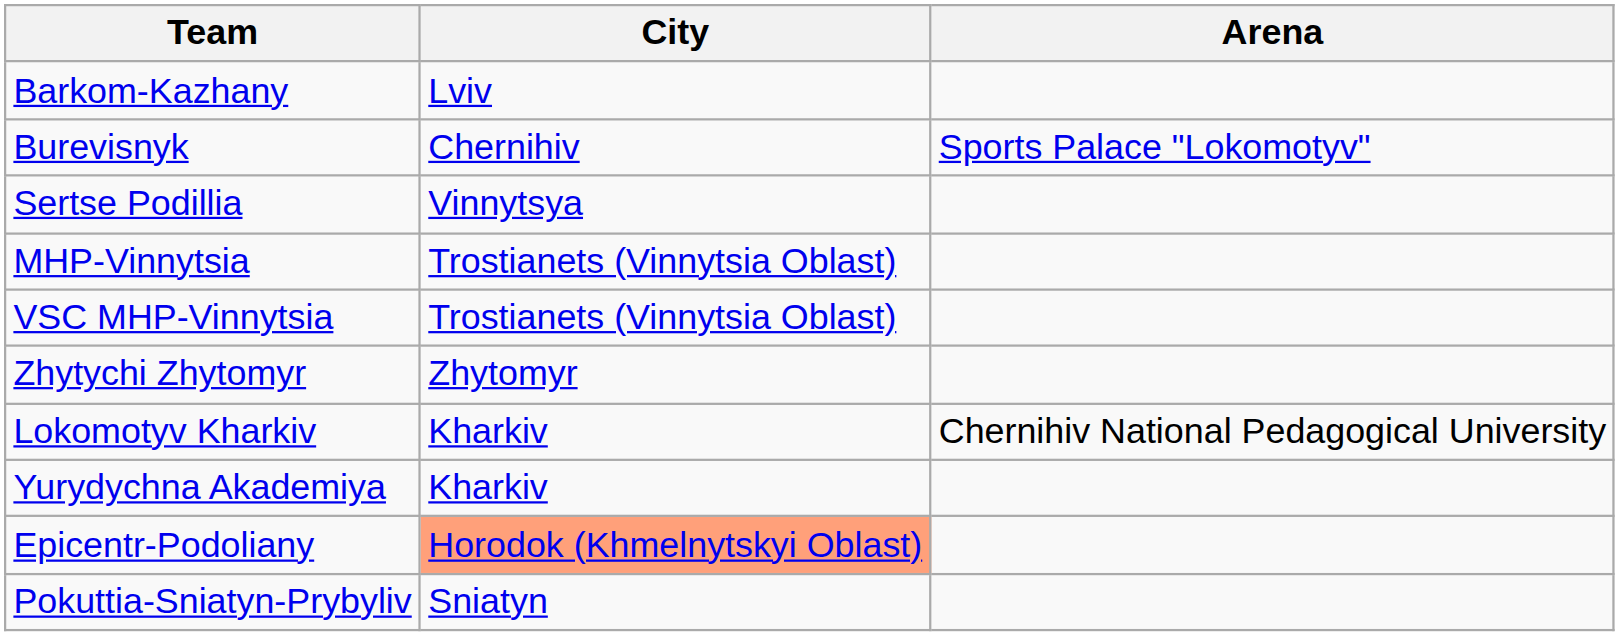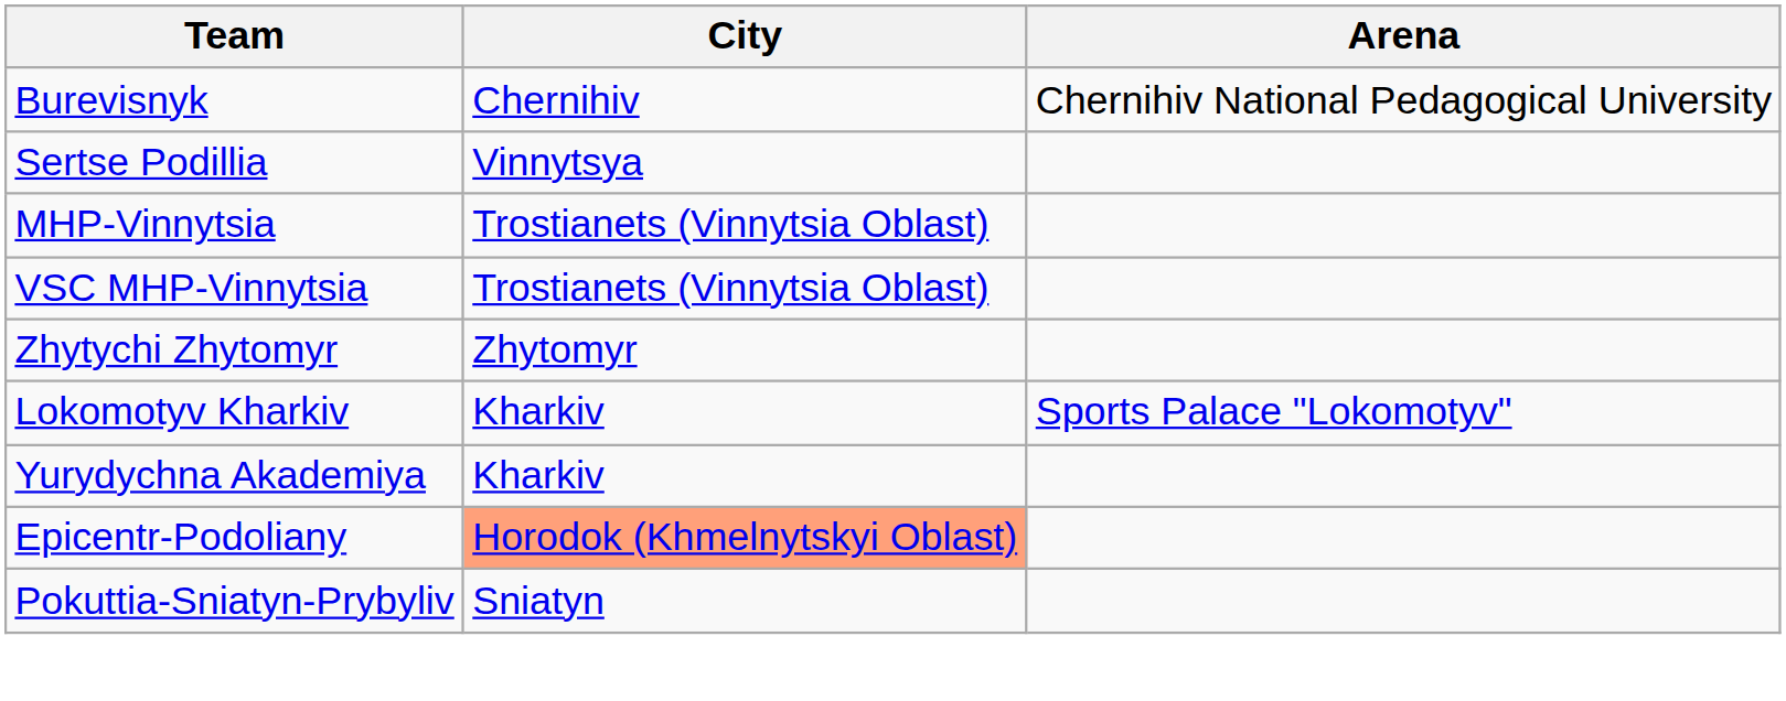 <table class="wikitable sortable">
 <tr>
 <th>Team</th>
 <th>City</th>
 <th>Arena</th>
 </tr>
 <tr>
-<td><a href='#'>Barkom-Kazhany</a></td>
-<td><a href='#'>Lviv</a></td>
-<td></td>
-</tr>
-<tr>
 <td><a href='#'>Burevisnyk</a></td>
 <td><a href='#'>Chernihiv</a></td>
-<td><a href='#'>Sports Palace "Lokomotyv"</a></td>
+<td>Chernihiv National Pedagogical University</td>
 </tr>
 <tr>
 <td><a href='#'>Sertse Podillia</a></td>
 <td><a href='#'>Vinnytsya</a></td>
 <td></td>
 </tr>
 <tr>
 <td><a href='#'>MHP-Vinnytsia</a></td>
 <td><a href='#'>Trostianets (Vinnytsia Oblast)</a></td>
 <td></td>
 </tr>
 <tr>
 <td><a href='#'>VSC MHP-Vinnytsia</a></td>
 <td><a href='#'>Trostianets (Vinnytsia Oblast)</a></td>
 <td></td>
 </tr>
 <tr>
 <td><a href='#'>Zhytychi Zhytomyr</a></td>
 <td><a href='#'>Zhytomyr</a></td>
 <td></td>
 </tr>
 <tr>
 <td><a href='#'>Lokomotyv Kharkiv</a></td>
 <td><a href='#'>Kharkiv</a></td>
-<td>Chernihiv National Pedagogical University</td>
+<td><a href='#'>Sports Palace "Lokomotyv"</a></td>
 </tr>
 <tr>
 <td><a href='#'>Yurydychna Akademiya</a></td>
 <td><a href='#'>Kharkiv</a></td>
 <td></td>
 </tr>
 <tr>
 <td><a href='#'>Epicentr-Podoliany</a></td>
 <td style="background: lightsalmon;"><a href='#'>Horodok (Khmelnytskyi Oblast)</a></td>
 <td></td>
 </tr>
 <tr>
 <td><a href='#'>Pokuttia-Sniatyn-Prybyliv</a></td>
 <td><a href='#'>Sniatyn</a></td>
 <td></td>
 </tr>
 </table>
